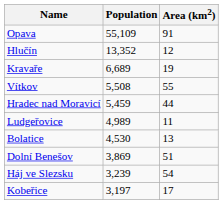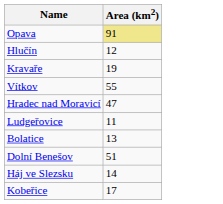 <table class="wikitable sortable">
 <tr>
 <th>Name</th>
-<th>Population</th>
 <th>Area (km<sup>2</sup>)</th>
 </tr>
 <tr>
 <td><a href='#'>Opava</a></td>
-<td>55,109</td>
-<td>91</td>
+<td style="background: khaki;">91</td>
 </tr>
 <tr>
 <td><a href='#'>Hlučín</a></td>
-<td>13,352</td>
 <td>12</td>
 </tr>
 <tr>
 <td><a href='#'>Kravaře</a></td>
-<td>6,689</td>
 <td>19</td>
 </tr>
 <tr>
 <td><a href='#'>Vítkov</a></td>
-<td>5,508</td>
 <td>55</td>
 </tr>
 <tr>
 <td><a href='#'>Hradec nad Moravicí</a></td>
-<td>5,459</td>
-<td>44</td>
+<td>47</td>
 </tr>
 <tr>
 <td><a href='#'>Ludgeřovice</a></td>
-<td>4,989</td>
 <td>11</td>
 </tr>
 <tr>
 <td><a href='#'>Bolatice</a></td>
-<td>4,530</td>
 <td>13</td>
 </tr>
 <tr>
 <td><a href='#'>Dolní Benešov</a></td>
-<td>3,869</td>
 <td>51</td>
 </tr>
 <tr>
 <td><a href='#'>Háj ve Slezsku</a></td>
-<td>3,239</td>
-<td>54</td>
+<td>14</td>
 </tr>
 <tr>
 <td><a href='#'>Kobeřice</a></td>
-<td>3,197</td>
 <td>17</td>
 </tr>
 </table>
